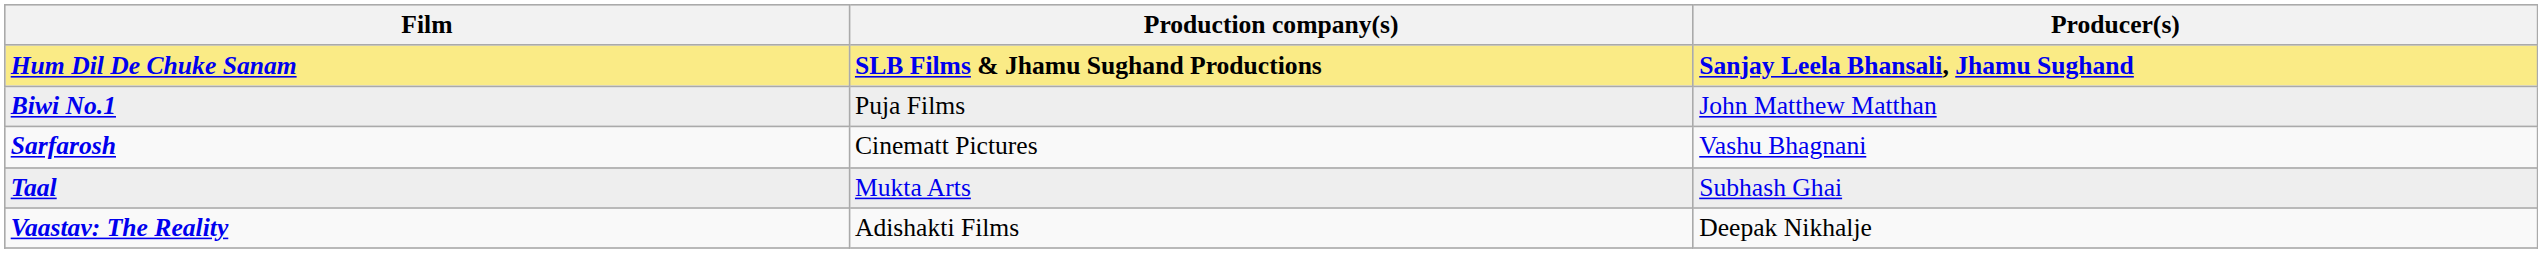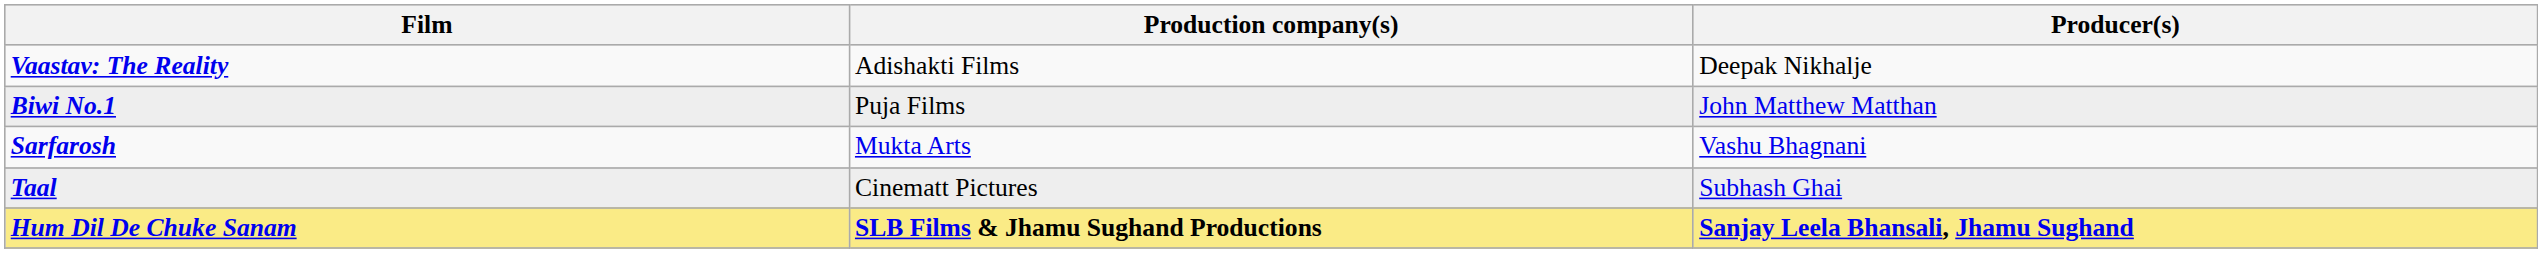 <table class="wikitable" border="1" width="100%">
 <tr style="background:bebebe">
 <th width="33%">Film</th>
 <th width="33%">Production company(s)</th>
 <th width="33%">Producer(s)</th>
 </tr>
-<tr style="background:#FAEB86">
-<td><strong><em><a href='#'>Hum Dil De Chuke Sanam</a></em></strong></td>
-<td><strong><a href='#'>SLB Films</a> & Jhamu Sughand Productions</strong></td>
-<td><strong><a href='#'>Sanjay Leela Bhansali</a>, <a href='#'>Jhamu Sughand</a></strong></td>
+<tr>
+<td><strong><em><a href='#'>Vaastav: The Reality</a></em></strong></td>
+<td>Adishakti Films</td>
+<td>Deepak Nikhalje</td>
 </tr>
 <tr style="background:#EEEEEE">
 <td><strong><em><a href='#'>Biwi No.1</a></em></strong></td>
 <td>Puja Films</td>
 <td><a href='#'>John Matthew Matthan</a></td>
 </tr>
 <tr>
 <td><strong><em><a href='#'>Sarfarosh</a></em></strong></td>
-<td>Cinematt Pictures</td>
+<td><a href='#'>Mukta Arts</a></td>
 <td><a href='#'>Vashu Bhagnani</a></td>
 </tr>
 <tr style="background:#EEEEEE">
 <td><strong><em><a href='#'>Taal</a></em></strong></td>
-<td><a href='#'>Mukta Arts</a></td>
+<td>Cinematt Pictures</td>
 <td><a href='#'>Subhash Ghai</a></td>
 </tr>
-<tr>
-<td><strong><em><a href='#'>Vaastav: The Reality</a></em></strong></td>
-<td>Adishakti Films</td>
-<td>Deepak Nikhalje</td>
+<tr style="background:#FAEB86">
+<td><strong><em><a href='#'>Hum Dil De Chuke Sanam</a></em></strong></td>
+<td><strong><a href='#'>SLB Films</a> & Jhamu Sughand Productions</strong></td>
+<td><strong><a href='#'>Sanjay Leela Bhansali</a>, <a href='#'>Jhamu Sughand</a></strong></td>
 </tr>
 </table>
